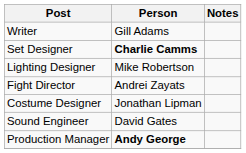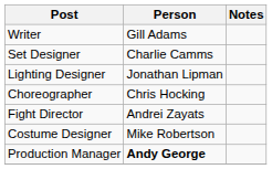 <table class="wikitable sortable">
 <tr>
 <th>Post</th>
 <th>Person</th>
 <th>Notes</th>
 </tr>
 <tr>
 <td>Writer</td>
 <td>Gill Adams</td>
 <td></td>
 </tr>
 <tr>
 <td>Set Designer</td>
-<td><strong>Charlie Camms</strong></td>
+<td>Charlie Camms</td>
 <td></td>
 </tr>
 <tr>
 <td>Lighting Designer</td>
-<td>Mike Robertson</td>
+<td>Jonathan Lipman</td>
+<td></td>
+</tr>
+<tr>
+<td>Choreographer</td>
+<td>Chris Hocking</td>
 <td></td>
 </tr>
 <tr>
 <td>Fight Director</td>
 <td>Andrei Zayats</td>
 <td></td>
 </tr>
 <tr>
 <td>Costume Designer</td>
-<td>Jonathan Lipman</td>
-<td></td>
-</tr>
-<tr>
-<td>Sound Engineer</td>
-<td>David Gates</td>
+<td>Mike Robertson</td>
 <td></td>
 </tr>
 <tr>
 <td>Production Manager</td>
 <td><strong>Andy George</strong></td>
 <td></td>
 </tr>
 <tr>
 </tr>
 </table>
